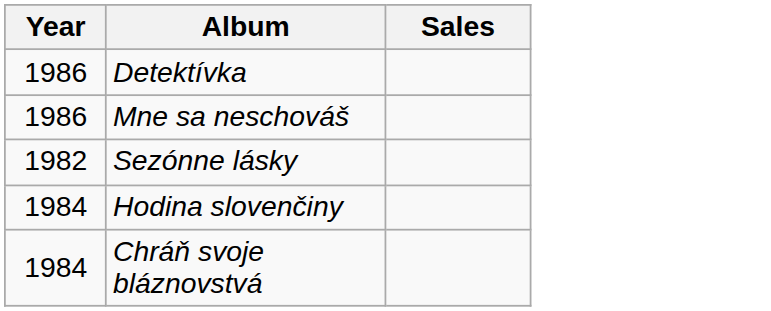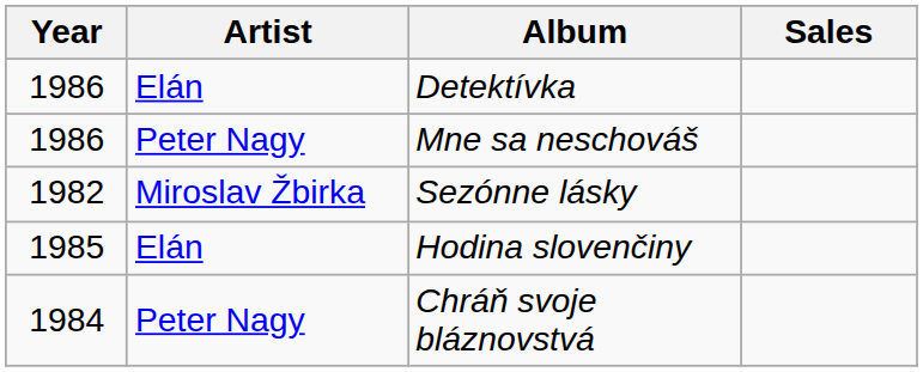 <table class="wikitable">
 <tr>
 <th width=50>Year</th>
+<th width=125>Artist</th>
 <th width=150>Album</th>
 <th width=75>Sales</th>
 </tr>
 <tr>
 <td align=center>1986</td>
+<td><a href='#'>Elán</a></td>
 <td><em>Detektívka</em></td>
 <td></td>
 </tr>
 <tr>
 <td align=center>1986</td>
+<td><a href='#'>Peter Nagy</a></td>
 <td><em>Mne sa neschováš</em></td>
 <td></td>
 </tr>
 <tr>
 <td align=center>1982</td>
+<td><a href='#'>Miroslav Žbirka</a></td>
 <td><em>Sezónne lásky</em></td>
 <td></td>
 </tr>
 <tr>
-<td align=center>1984</td>
+<td align=center>1985</td>
+<td><a href='#'>Elán</a></td>
 <td><em>Hodina slovenčiny</em></td>
 <td></td>
 </tr>
 <tr>
 <td align=center>1984</td>
+<td><a href='#'>Peter Nagy</a></td>
 <td><em>Chráň svoje bláznovstvá</em></td>
 <td></td>
 </tr>
 </table>
